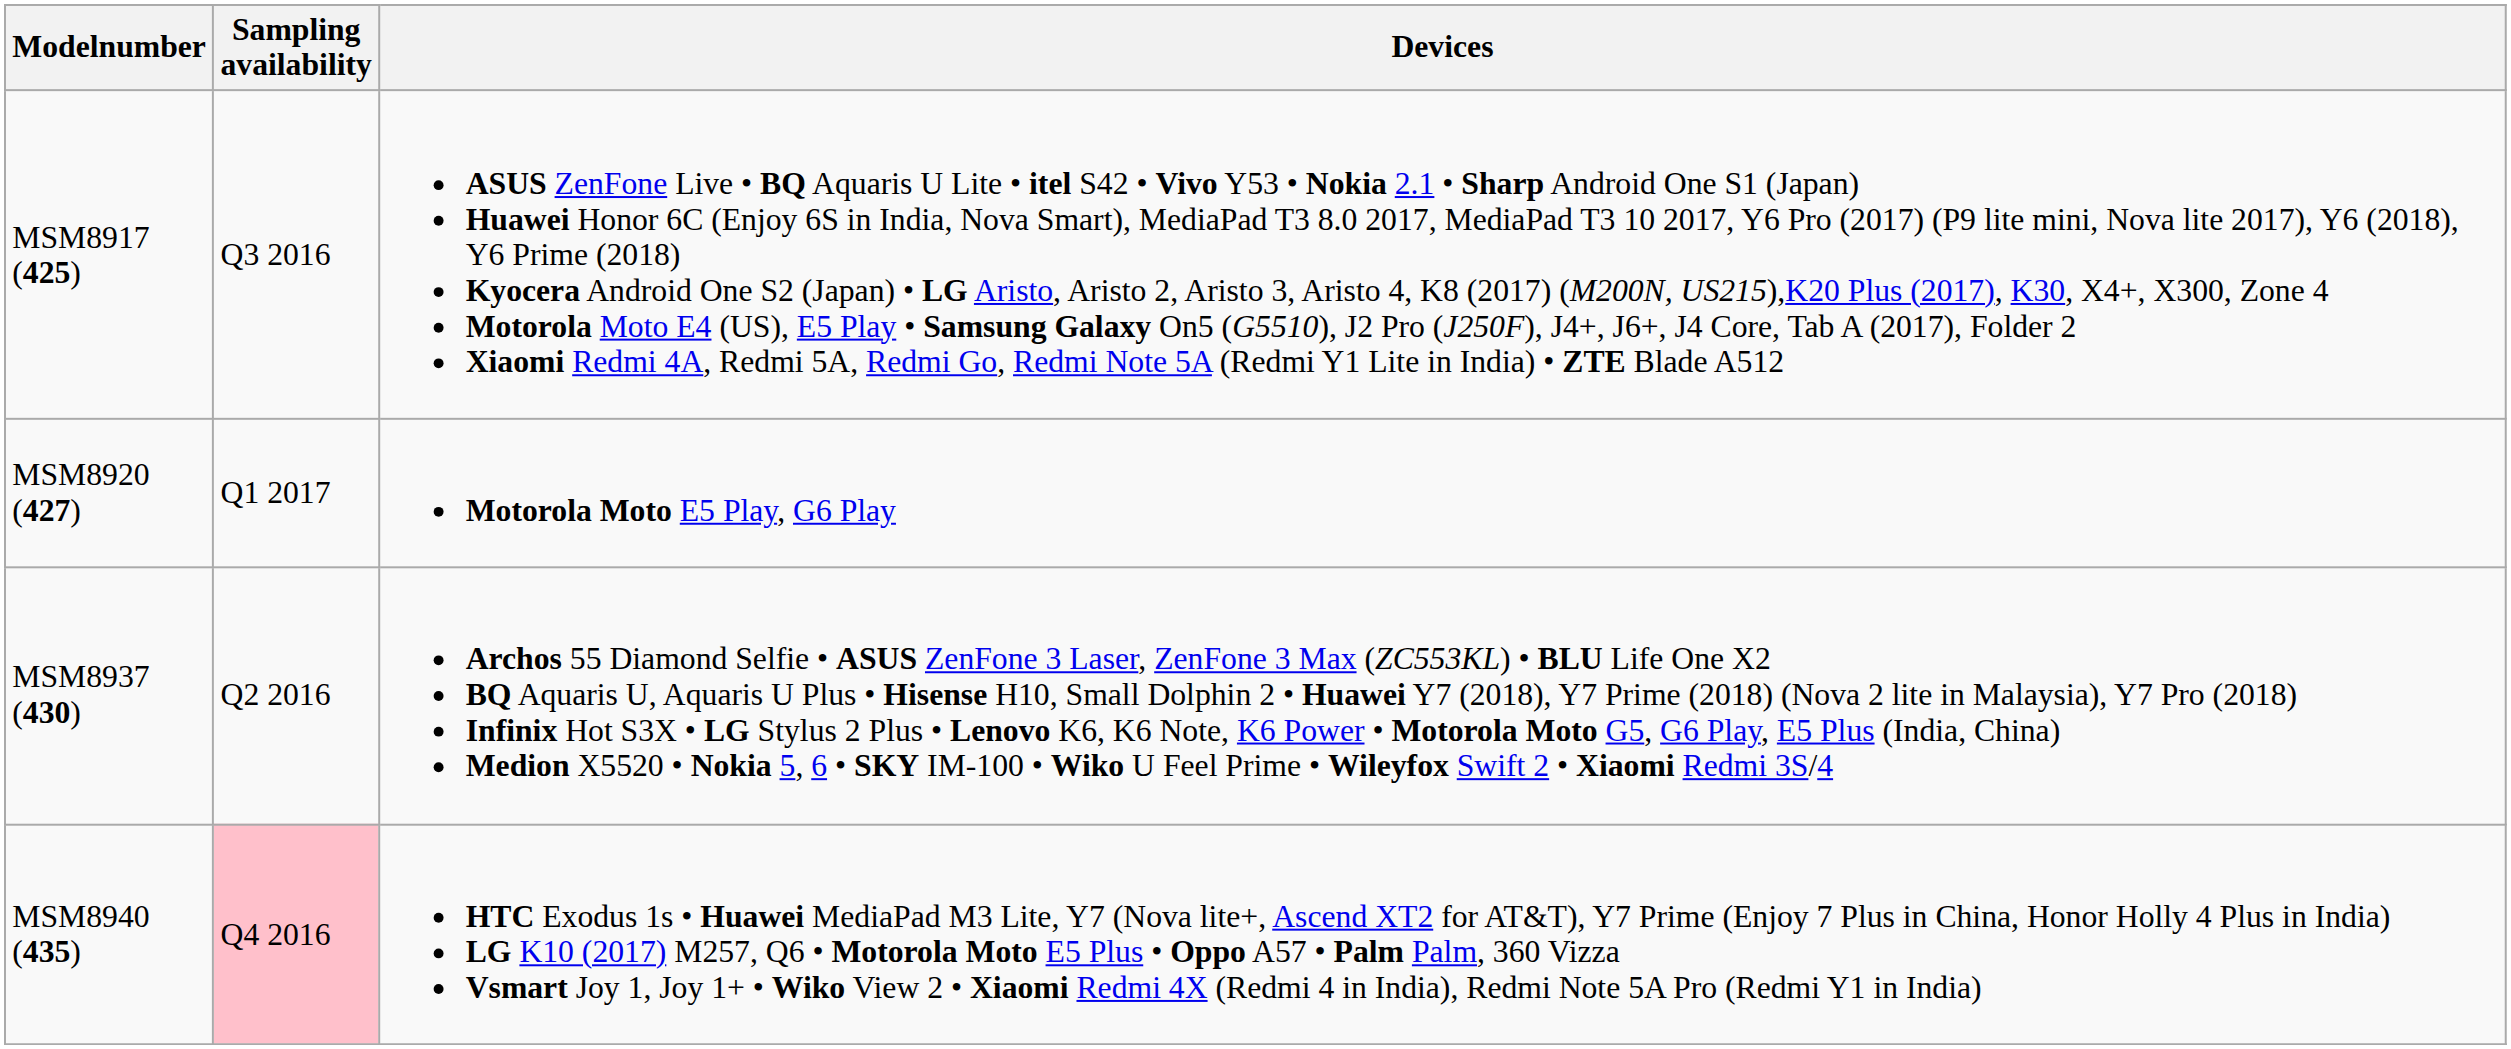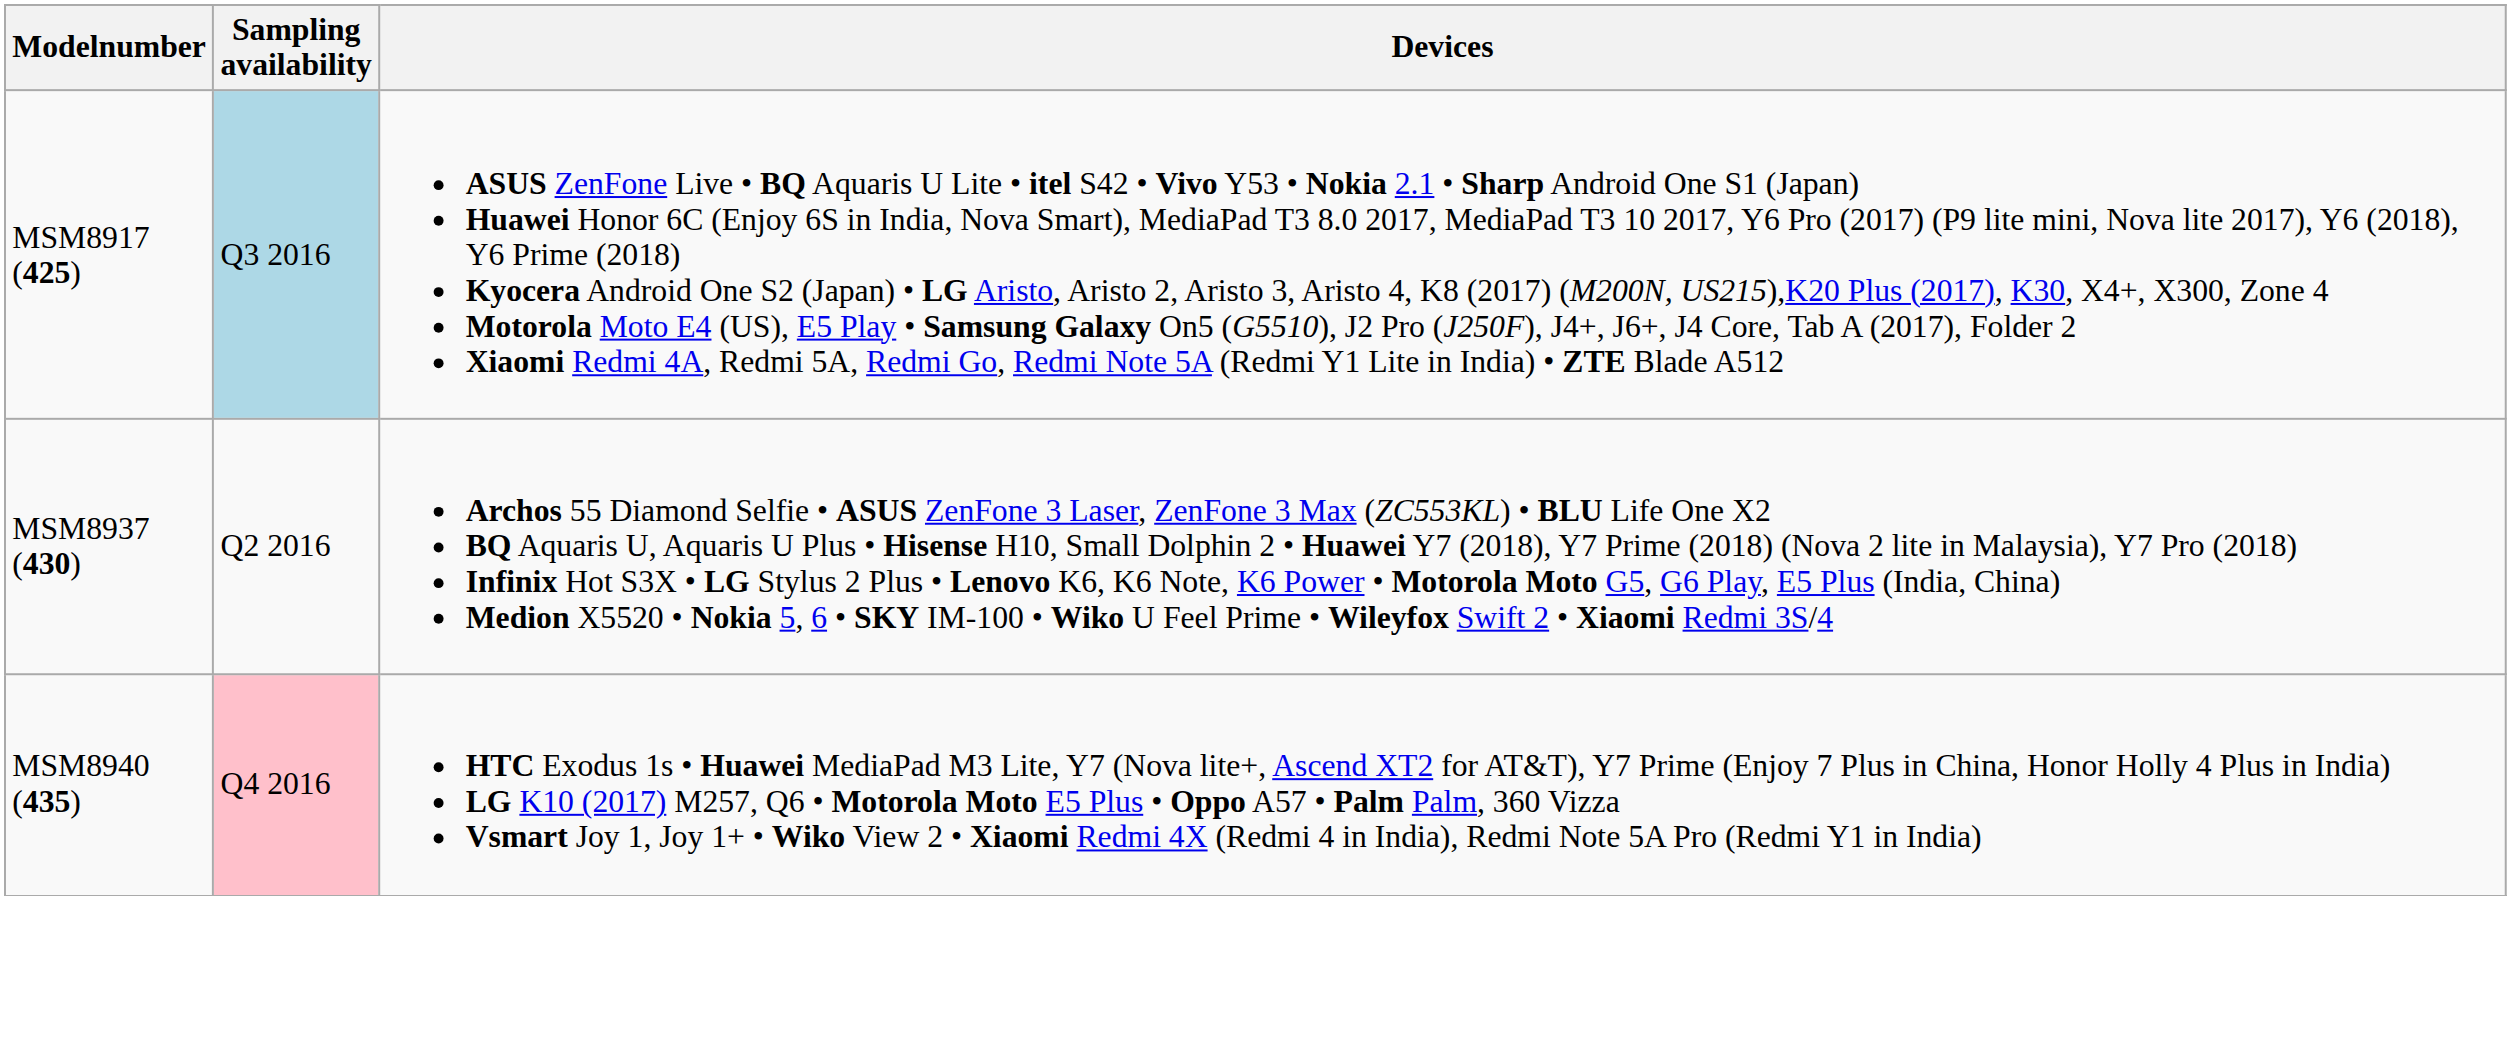 <table class="wikitable" style="width:100%">
 <tr>
 <th>Modelnumber</th>
 <th>Sampling<br>availability</th>
 <th>Devices</th>
 </tr>
 <tr>
 <td>MSM8917 <br>(<strong>425</strong>)</td>
-<td>Q3 2016</td>
+<td style="background: lightblue;">Q3 2016</td>
 <td><br><ul><li><strong>ASUS</strong> <a href='#'>ZenFone</a> Live • <strong>BQ</strong> Aquaris U Lite • <strong>itel</strong> S42 • <strong>Vivo</strong> Y53 • <strong>Nokia</strong> <a href='#'>2.1</a> • <strong>Sharp</strong> Android One S1 (Japan)</li><li><strong>Huawei</strong> Honor 6C (Enjoy 6S in India, Nova Smart), MediaPad T3 8.0 2017, MediaPad T3 10 2017, Y6 Pro (2017) (P9 lite mini, Nova lite 2017), Y6 (2018), Y6 Prime (2018)</li><li><strong>Kyocera</strong> Android One S2 (Japan) • <strong>LG</strong> <a href='#'>Aristo</a>, Aristo 2, Aristo 3, Aristo 4, K8 (2017) (<em>M200N, US215</em>),<a href='#'>K20 Plus (2017)</a>, <a href='#'>K30</a>, X4+, X300, Zone 4</li><li><strong>Motorola</strong> <a href='#'>Moto E4</a> (US), <a href='#'>E5 Play</a> • <strong>Samsung Galaxy</strong> On5 (<em>G5510</em>), J2 Pro (<em>J250F</em>), J4+, J6+, J4 Core, Tab A (2017), Folder 2</li><li><strong>Xiaomi</strong> <a href='#'>Redmi 4A</a>, Redmi 5A, <a href='#'>Redmi Go</a>, <a href='#'>Redmi Note 5A</a> (Redmi Y1 Lite in India) • <strong>ZTE</strong> Blade A512</li></ul></td>
-</tr>
-<tr>
-<td>MSM8920 <br>(<strong>427</strong>)</td>
-<td>Q1 2017</td>
-<td><br><ul><li><strong>Motorola Moto</strong> <a href='#'>E5 Play</a>, <a href='#'>G6 Play</a></li></ul></td>
 </tr>
 <tr>
 <td>MSM8937 <br>(<strong>430</strong>)</td>
 <td>Q2 2016</td>
 <td><br><ul><li><strong>Archos</strong> 55 Diamond Selfie • <strong>ASUS</strong> <a href='#'>ZenFone 3 Laser</a>, <a href='#'>ZenFone 3 Max</a> (<em>ZC553KL</em>) • <strong>BLU</strong> Life One X2</li><li><strong>BQ</strong> Aquaris U, Aquaris U Plus • <strong>Hisense</strong> H10, Small Dolphin 2 • <strong>Huawei</strong> Y7 (2018), Y7 Prime (2018) (Nova 2 lite in Malaysia), Y7 Pro (2018)</li><li><strong>Infinix</strong> Hot S3X • <strong>LG</strong> Stylus 2 Plus • <strong>Lenovo</strong> K6, K6 Note, <a href='#'>K6 Power</a> • <strong>Motorola Moto</strong> <a href='#'>G5</a>, <a href='#'>G6 Play</a>, <a href='#'>E5 Plus</a> (India, China)</li><li><strong>Medion</strong> X5520 • <strong>Nokia</strong> <a href='#'>5</a>, <a href='#'>6</a> • <strong>SKY</strong> IM-100 • <strong>Wiko</strong> U Feel Prime • <strong>Wileyfox</strong> <a href='#'>Swift 2</a> • <strong>Xiaomi</strong> <a href='#'>Redmi 3S</a>/<a href='#'>4</a></li></ul></td>
 </tr>
 <tr>
 <td>MSM8940 <br>(<strong>435</strong>)</td>
 <td style="background: pink;">Q4 2016</td>
 <td><br><ul><li><strong>HTC</strong> Exodus 1s • <strong>Huawei</strong> MediaPad M3 Lite, Y7 (Nova lite+, <a href='#'>Ascend XT2</a> for AT&T), Y7 Prime (Enjoy 7 Plus in China, Honor Holly 4 Plus in India)</li><li><strong>LG</strong> <a href='#'>K10 (2017)</a> M257, Q6 • <strong>Motorola Moto</strong> <a href='#'>E5 Plus</a> • <strong>Oppo</strong> A57 • <strong>Palm</strong> <a href='#'>Palm</a>, 360 Vizza</li><li><strong>Vsmart</strong> Joy 1, Joy 1+ • <strong>Wiko</strong> View 2 • <strong>Xiaomi</strong> <a href='#'>Redmi 4X</a> (Redmi 4 in India), Redmi Note 5A Pro (Redmi Y1 in India)</li></ul></td>
 </tr>
 <tr>
 </tr>
 </table>
